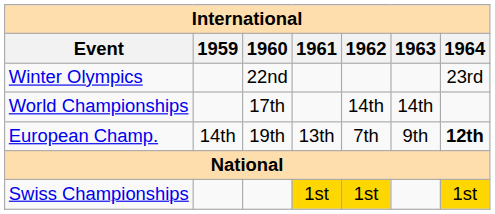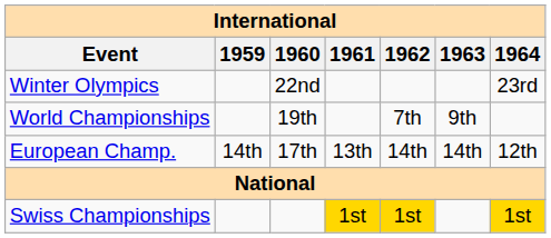 <table class="wikitable" style="text-align:center">
 <tr>
 <th style="background-color: #ffdead; " colspan=7 align=center>International</th>
 </tr>
 <tr>
 <th>Event</th>
 <th>1959</th>
 <th>1960</th>
 <th>1961</th>
 <th>1962</th>
 <th>1963</th>
 <th>1964</th>
 </tr>
 <tr>
 <td align=left><a href='#'>Winter Olympics</a></td>
 <td></td>
 <td>22nd</td>
 <td></td>
 <td></td>
 <td></td>
 <td>23rd</td>
 </tr>
 <tr>
 <td align=left><a href='#'>World Championships</a></td>
 <td></td>
-<td>17th</td>
+<td>19th</td>
 <td></td>
-<td>14th</td>
-<td>14th</td>
+<td>7th</td>
+<td>9th</td>
 <td></td>
 </tr>
 <tr>
 <td align=left><a href='#'>European Champ.</a></td>
 <td>14th</td>
-<td>19th</td>
+<td>17th</td>
 <td>13th</td>
-<td>7th</td>
-<td>9th</td>
-<td><strong>12th</strong></td>
+<td>14th</td>
+<td>14th</td>
+<td>12th</td>
 </tr>
 <tr>
 <th style="background-color: #ffdead; " colspan=7 align=center>National</th>
 </tr>
 <tr>
 <td align=left><a href='#'>Swiss Championships</a></td>
 <td></td>
 <td></td>
 <td bgcolor=gold>1st</td>
 <td bgcolor=gold>1st</td>
 <td></td>
 <td bgcolor=gold>1st</td>
 </tr>
 </table>
